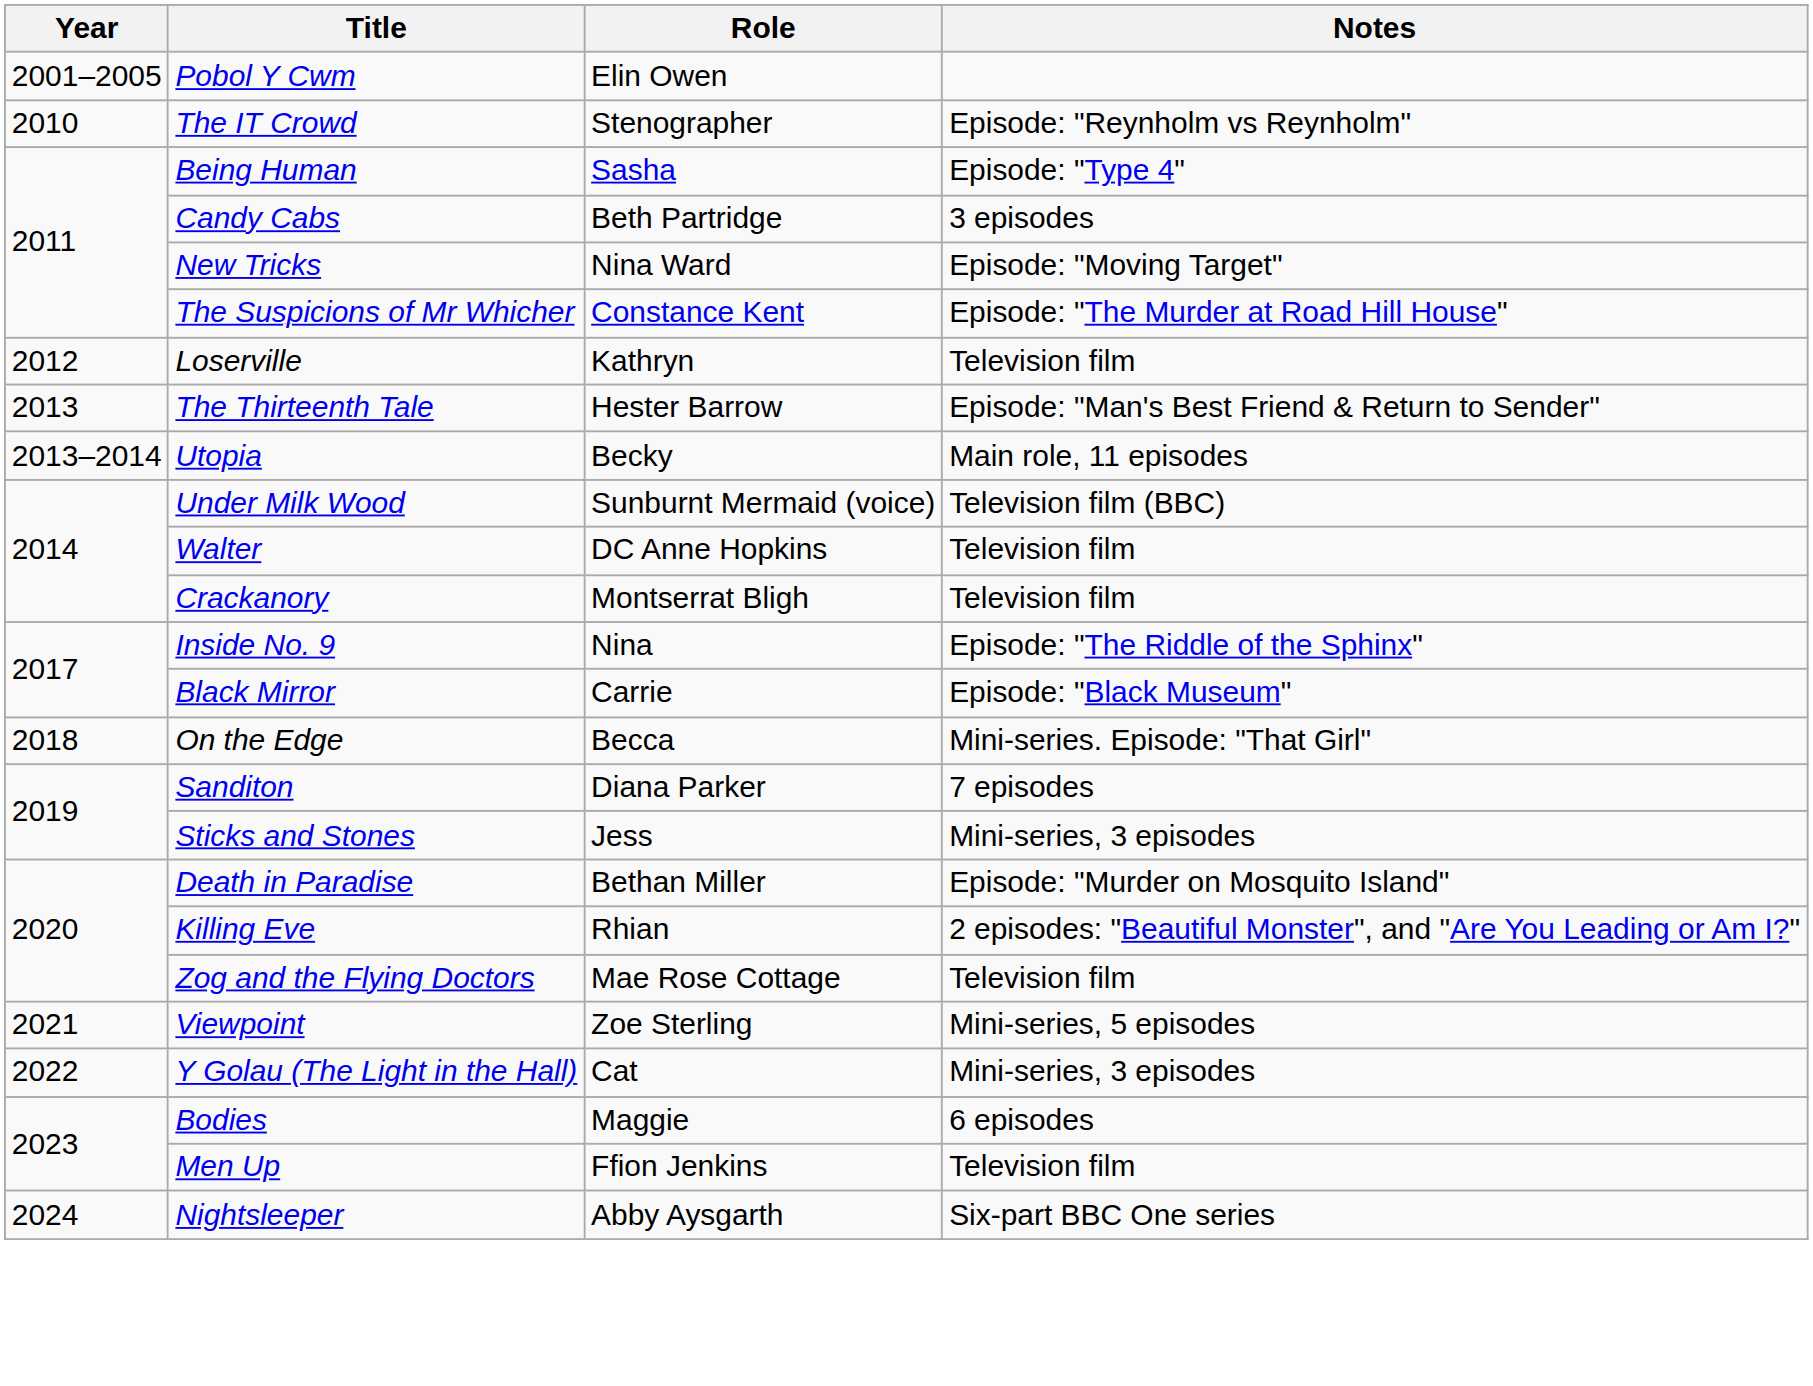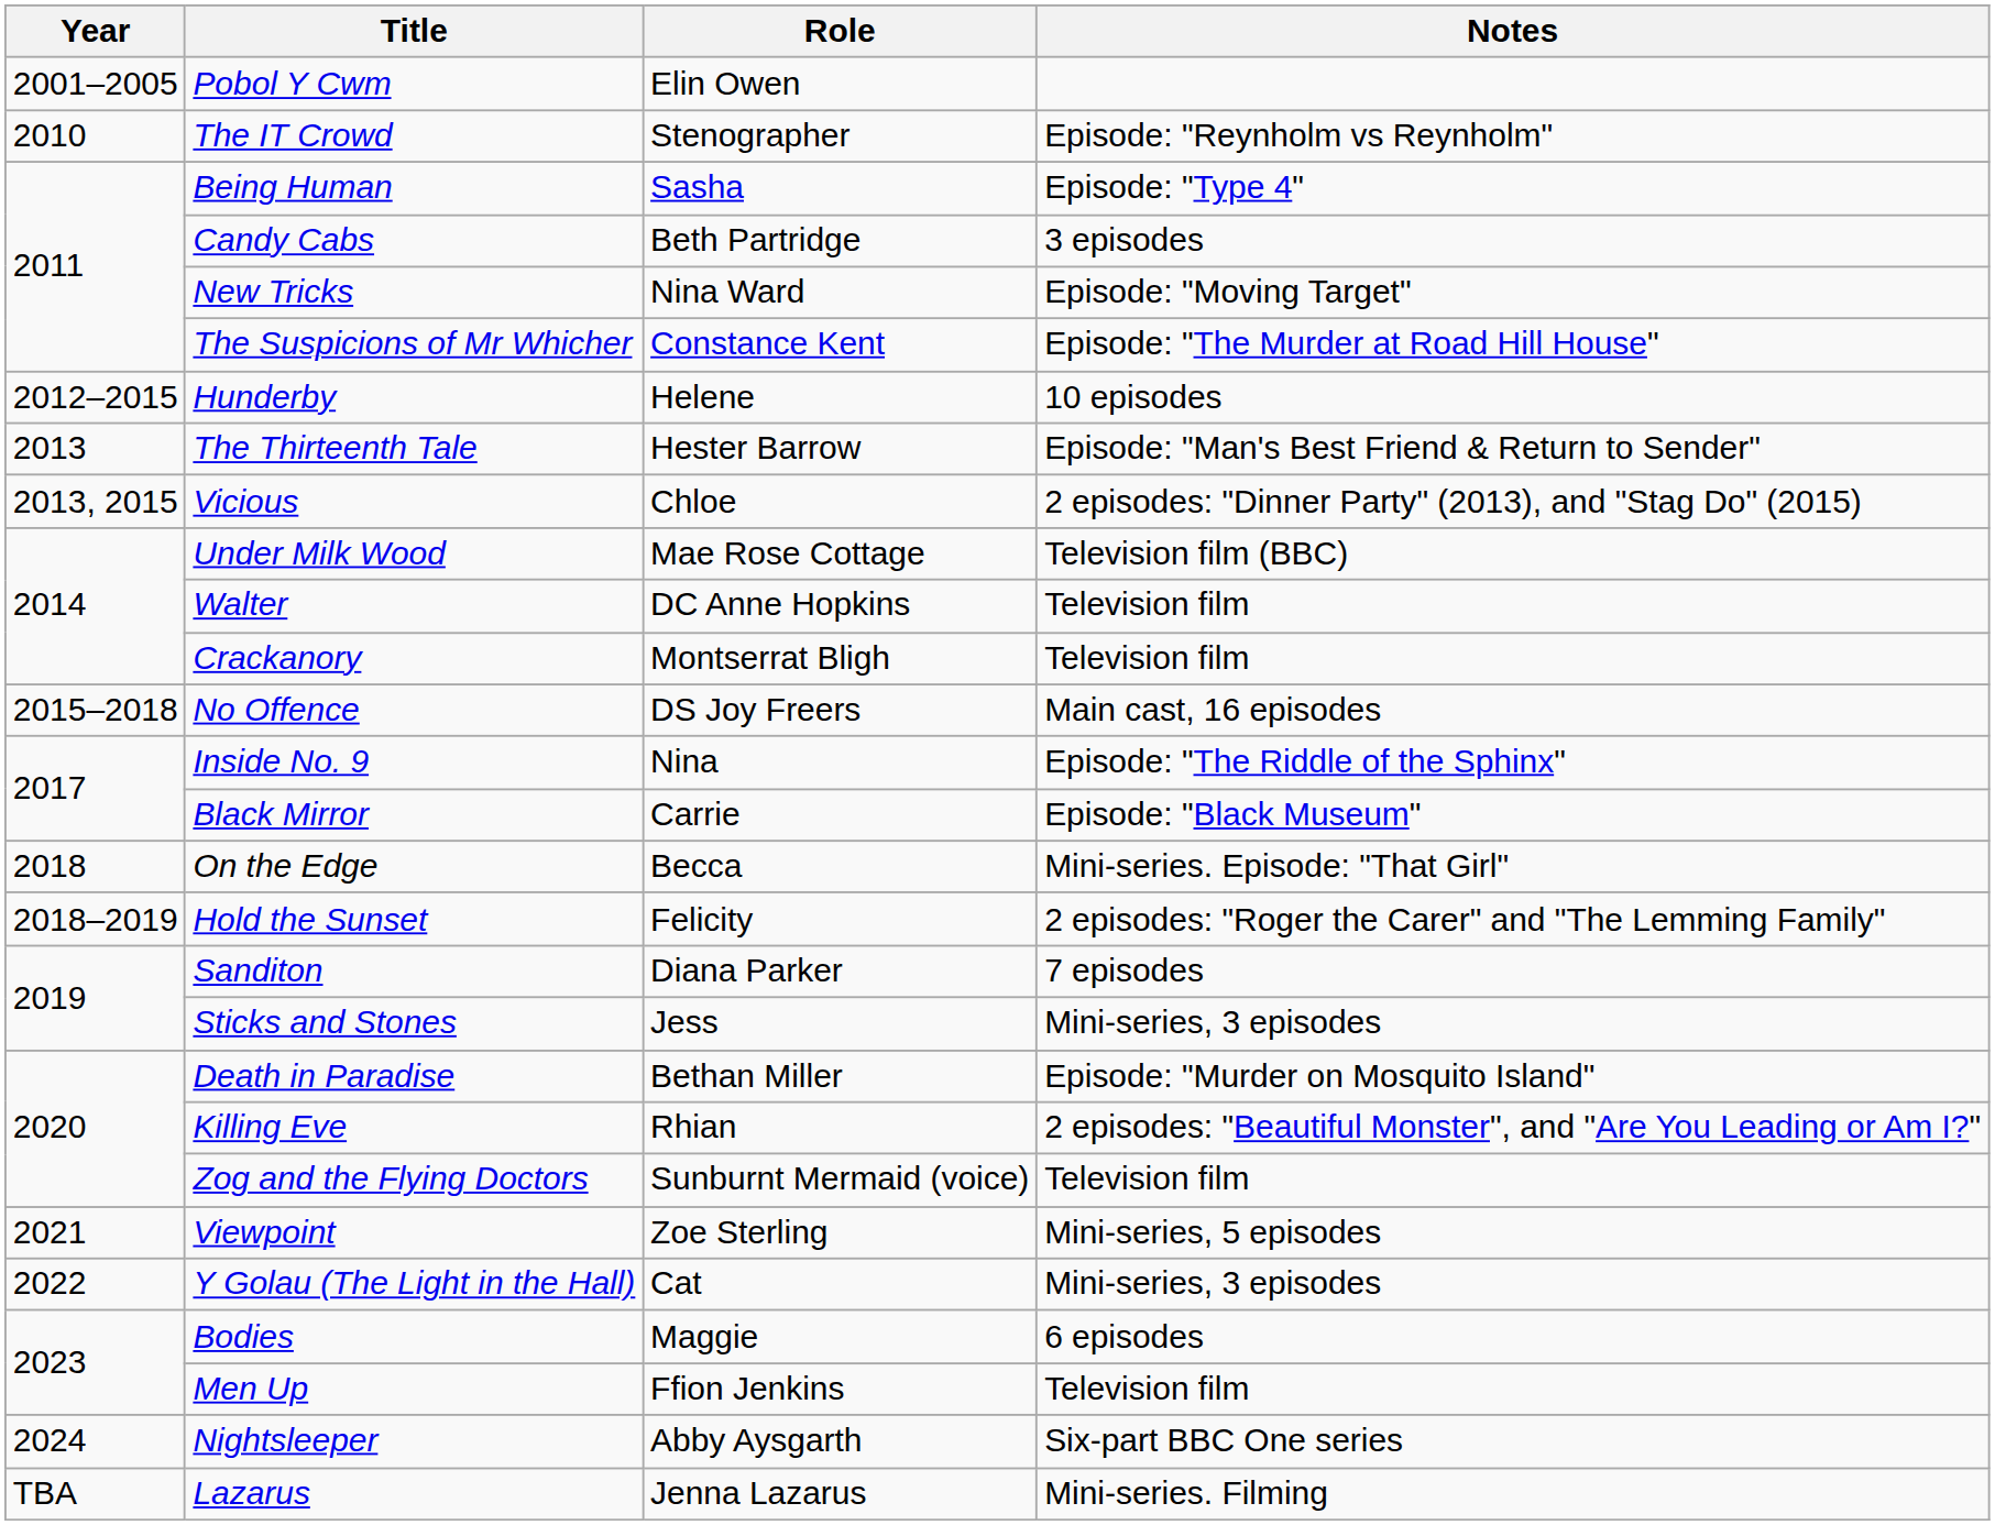 <table class="wikitable sortable">
 <tr>
 <th>Year</th>
 <th>Title</th>
 <th>Role</th>
 <th class="unsortable">Notes</th>
 </tr>
 <tr>
 <td>2001–2005</td>
 <td><em><a href='#'>Pobol Y Cwm</a></em></td>
 <td>Elin Owen</td>
 <td></td>
 </tr>
 <tr>
 <td>2010</td>
 <td><em><a href='#'>The IT Crowd</a></em></td>
 <td>Stenographer</td>
 <td>Episode: "Reynholm vs Reynholm"</td>
 </tr>
 <tr>
 <td rowspan="4">2011</td>
 <td><em><a href='#'>Being Human</a></em></td>
 <td><a href='#'>Sasha</a></td>
 <td>Episode: "<a href='#'>Type 4</a>"</td>
 </tr>
 <tr>
 <td><em><a href='#'>Candy Cabs</a></em></td>
 <td>Beth Partridge</td>
 <td>3 episodes</td>
 </tr>
 <tr>
 <td><em><a href='#'>New Tricks</a></em></td>
 <td>Nina Ward</td>
 <td>Episode: "Moving Target"</td>
 </tr>
 <tr>
 <td><em><a href='#'>The Suspicions of Mr Whicher</a></em></td>
 <td><a href='#'>Constance Kent</a></td>
 <td>Episode: "<a href='#'>The Murder at Road Hill House</a>"</td>
 </tr>
 <tr>
-<td>2012</td>
-<td><em>Loserville</em></td>
-<td>Kathryn</td>
-<td>Television film</td>
+<td>2012–2015</td>
+<td><em><a href='#'>Hunderby</a></em></td>
+<td>Helene</td>
+<td>10 episodes</td>
 </tr>
 <tr>
 <td>2013</td>
 <td><em><a href='#'>The Thirteenth Tale</a></em></td>
 <td>Hester Barrow</td>
 <td>Episode: "Man's Best Friend & Return to Sender"</td>
 </tr>
 <tr>
-<td>2013–2014</td>
-<td><em><a href='#'>Utopia</a></em></td>
-<td>Becky</td>
-<td>Main role, 11 episodes</td>
+<td>2013, 2015</td>
+<td><em><a href='#'>Vicious</a></em></td>
+<td>Chloe</td>
+<td>2 episodes: "Dinner Party" (2013), and "Stag Do" (2015)</td>
 </tr>
 <tr>
 <td rowspan="3">2014</td>
 <td><em><a href='#'>Under Milk Wood</a></em></td>
-<td>Sunburnt Mermaid (voice)</td>
+<td>Mae Rose Cottage</td>
 <td>Television film (BBC)</td>
 </tr>
 <tr>
 <td><em><a href='#'>Walter</a></em></td>
 <td>DC Anne Hopkins</td>
 <td>Television film</td>
 </tr>
 <tr>
 <td><em><a href='#'>Crackanory</a></em></td>
 <td>Montserrat Bligh</td>
 <td>Television film</td>
+</tr>
+<tr>
+<td>2015–2018</td>
+<td><em><a href='#'>No Offence</a></em></td>
+<td>DS Joy Freers</td>
+<td>Main cast, 16 episodes</td>
 </tr>
 <tr>
 <td rowspan="2">2017</td>
 <td><em><a href='#'>Inside No. 9</a></em></td>
 <td>Nina</td>
 <td>Episode: "<a href='#'>The Riddle of the Sphinx</a>"</td>
 </tr>
 <tr>
 <td><em><a href='#'>Black Mirror</a></em></td>
 <td>Carrie</td>
 <td>Episode: "<a href='#'>Black Museum</a>"</td>
 </tr>
 <tr>
 <td>2018</td>
 <td><em>On the Edge</em></td>
 <td>Becca</td>
 <td>Mini-series. Episode: "That Girl"</td>
+</tr>
+<tr>
+<td>2018–2019</td>
+<td><em><a href='#'>Hold the Sunset</a></em></td>
+<td>Felicity</td>
+<td>2 episodes: "Roger the Carer" and "The Lemming Family"</td>
 </tr>
 <tr>
 <td rowspan="2">2019</td>
 <td><em><a href='#'>Sanditon</a></em></td>
 <td>Diana Parker</td>
 <td>7 episodes</td>
 </tr>
 <tr>
 <td><em><a href='#'>Sticks and Stones</a></em></td>
 <td>Jess</td>
 <td>Mini-series, 3 episodes</td>
 </tr>
 <tr>
 <td rowspan="3">2020</td>
 <td><em><a href='#'>Death in Paradise</a></em></td>
 <td>Bethan Miller</td>
 <td>Episode: "Murder on Mosquito Island"</td>
 </tr>
 <tr>
 <td><em><a href='#'>Killing Eve</a></em></td>
 <td>Rhian</td>
 <td>2 episodes: "<a href='#'>Beautiful Monster</a>", and "<a href='#'>Are You Leading or Am I?</a>"</td>
 </tr>
 <tr>
 <td><em><a href='#'>Zog and the Flying Doctors</a></em></td>
-<td>Mae Rose Cottage</td>
+<td>Sunburnt Mermaid (voice)</td>
 <td>Television film</td>
 </tr>
 <tr>
 <td>2021</td>
 <td><em><a href='#'>Viewpoint</a></em></td>
 <td>Zoe Sterling</td>
 <td>Mini-series, 5 episodes</td>
 </tr>
 <tr>
 <td>2022</td>
 <td><em><a href='#'>Y Golau (The Light in the Hall)</a></em></td>
 <td>Cat</td>
 <td>Mini-series, 3 episodes</td>
 </tr>
 <tr>
 <td rowspan="2">2023</td>
 <td><em><a href='#'>Bodies</a></em></td>
 <td>Maggie</td>
 <td>6 episodes</td>
 </tr>
 <tr>
 <td><em><a href='#'>Men Up</a></em></td>
 <td>Ffion Jenkins</td>
 <td>Television film</td>
 </tr>
 <tr>
 <td>2024</td>
 <td><em><a href='#'>Nightsleeper</a></em></td>
 <td>Abby Aysgarth</td>
 <td>Six-part BBC One series</td>
 </tr>
+<tr>
+<td>TBA</td>
+<td><em><a href='#'>Lazarus</a></em></td>
+<td>Jenna Lazarus</td>
+<td>Mini-series. Filming</td>
+</tr>
 </table>
